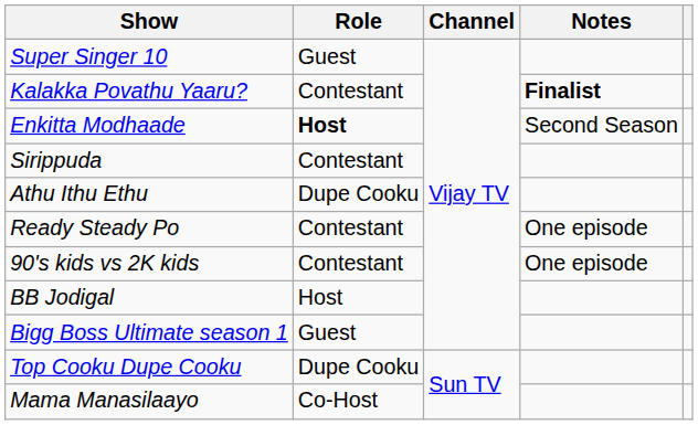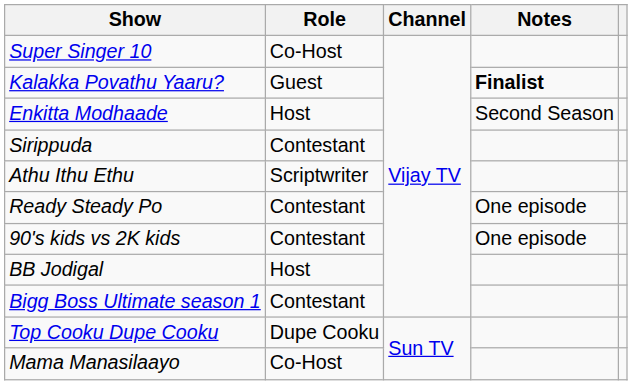 <table class="wikitable sortable">
 <tr>
 <th>Show</th>
 <th>Role</th>
 <th>Channel</th>
 <th>Notes</th>
 <th class="unsortable"></th>
 </tr>
 <tr>
 <td><em><a href='#'>Super Singer 10</a></em></td>
-<td>Guest</td>
+<td>Co-Host</td>
 <td rowspan="9"><a href='#'>Vijay TV</a></td>
 <td></td>
 <td></td>
 </tr>
 <tr>
 <td><em><a href='#'>Kalakka Povathu Yaaru?</a></em></td>
-<td>Contestant</td>
+<td>Guest</td>
 <td><strong>Finalist</strong></td>
 <td></td>
 </tr>
 <tr>
 <td><em><a href='#'>Enkitta Modhaade</a></em></td>
-<td><strong>Host</strong></td>
+<td>Host</td>
 <td>Second Season</td>
 <td></td>
 </tr>
 <tr>
 <td><em>Sirippuda</em></td>
 <td>Contestant</td>
 <td></td>
 <td style="text-align:center;"></td>
 </tr>
 <tr>
 <td><em> Athu Ithu Ethu</em></td>
-<td>Dupe Cooku</td>
+<td>Scriptwriter</td>
 <td></td>
 <td></td>
 </tr>
 <tr>
 <td><em>Ready Steady Po</em></td>
 <td>Contestant</td>
 <td>One episode</td>
 <td style="text-align:center;"></td>
 </tr>
 <tr>
 <td><em>90's kids vs 2K kids</em></td>
 <td>Contestant</td>
 <td>One episode</td>
 <td></td>
 </tr>
 <tr>
 <td><em>BB Jodigal</em></td>
 <td>Host</td>
 <td></td>
 <td></td>
 </tr>
 <tr>
 <td><em><a href='#'>Bigg Boss Ultimate season 1</a></em></td>
-<td>Guest</td>
+<td>Contestant</td>
 <td></td>
 <td></td>
 </tr>
 <tr>
 <td><em><a href='#'>Top Cooku Dupe Cooku</a></em></td>
 <td>Dupe Cooku</td>
 <td rowspan="2"><a href='#'>Sun TV</a></td>
 <td></td>
 <td></td>
 </tr>
 <tr>
 <td><em>Mama Manasilaayo</em></td>
 <td>Co-Host</td>
 <td></td>
 </tr>
 </table>
